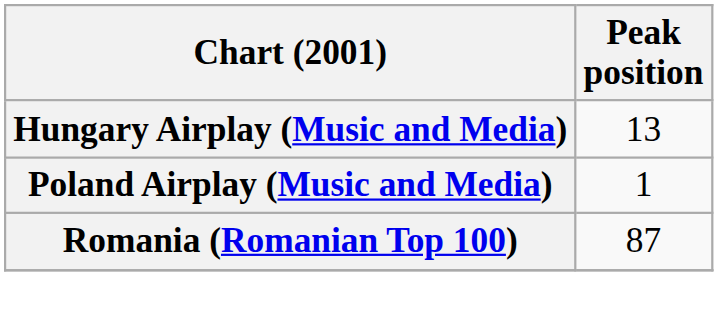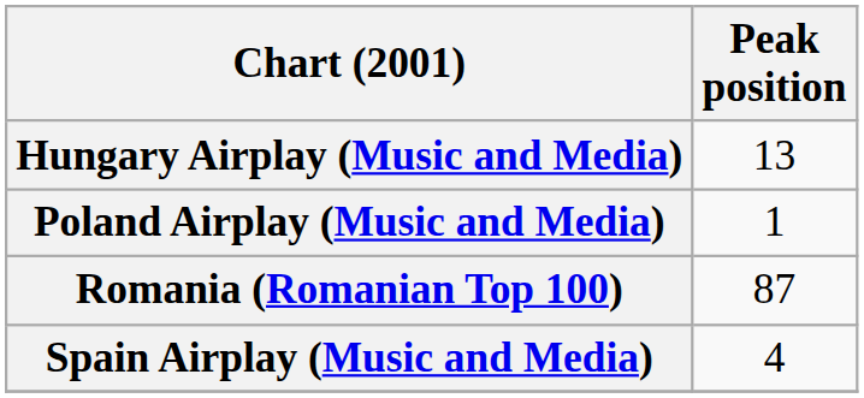 <table class="wikitable plainrowheaders sortable" style="text-align:center;">
 <tr>
 <th>Chart (2001)</th>
 <th>Peak<br>position</th>
 </tr>
 <tr>
 <th scope="row">Hungary Airplay (<a href='#'>Music and Media</a>)</th>
 <td>13</td>
 </tr>
 <tr>
 <th scope="row">Poland Airplay (<a href='#'>Music and Media</a>)</th>
 <td>1</td>
 </tr>
 <tr>
 <th scope="row">Romania (<a href='#'>Romanian Top 100</a>)</th>
 <td>87</td>
 </tr>
 <tr>
+<th scope="row">Spain Airplay (<a href='#'>Music and Media</a>)</th>
+<td>4</td>
+</tr>
+<tr>
 </tr>
 </table>
